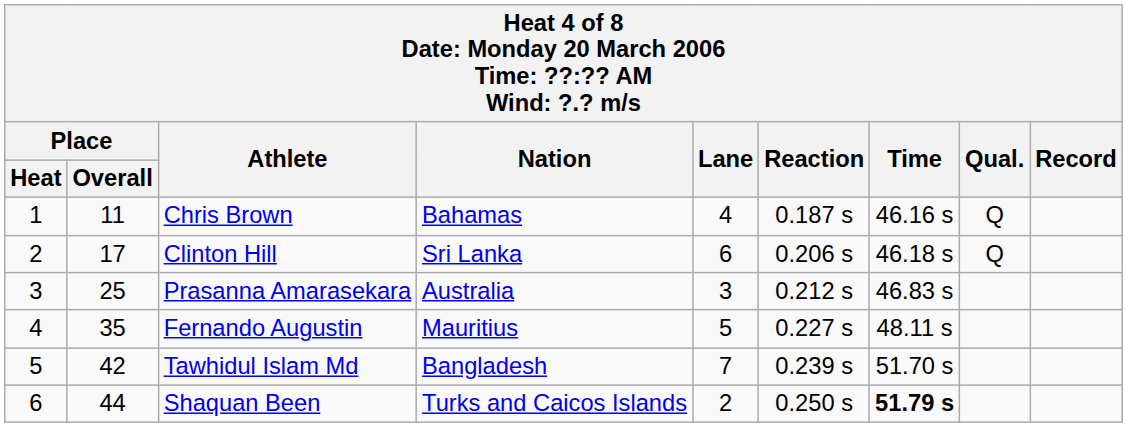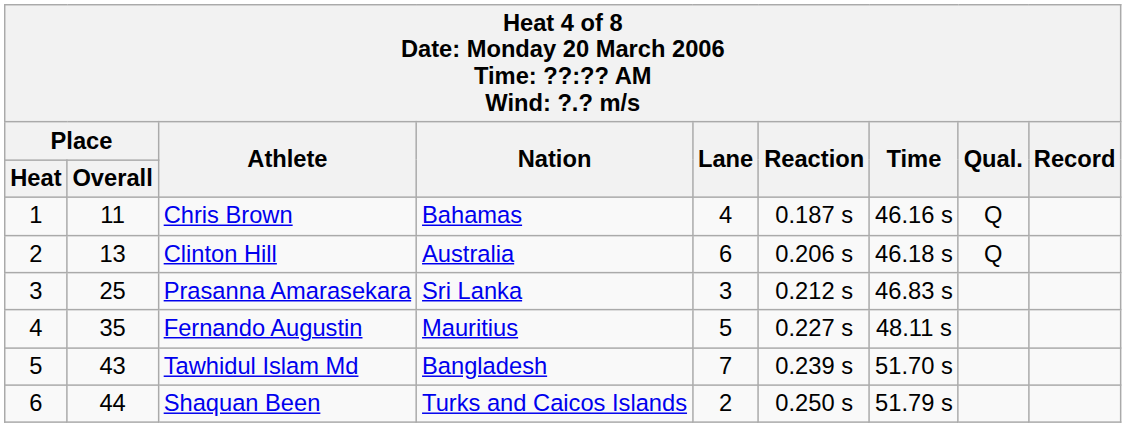 <table class="wikitable">
 <tr>
 <th colspan=9>Heat 4 of 8 <br> Date: Monday 20 March 2006 <br> Time: ??:?? AM <br> Wind: ?.? m/s</th>
 </tr>
 <tr>
 <th colspan=2>Place</th>
 <th rowspan=2>Athlete</th>
 <th rowspan=2>Nation</th>
 <th rowspan=2>Lane</th>
 <th rowspan=2>Reaction</th>
 <th rowspan=2>Time</th>
 <th rowspan=2>Qual.</th>
 <th rowspan=2>Record</th>
 </tr>
 <tr>
 <th>Heat</th>
 <th>Overall</th>
 </tr>
 <tr>
 <td align="center">1</td>
 <td align="center">11</td>
 <td align="left"><a href='#'>Chris Brown</a></td>
 <td align="left"> <a href='#'>Bahamas</a></td>
 <td align="center">4</td>
 <td align="center">0.187 s</td>
 <td align="center">46.16 s</td>
 <td align="center">Q</td>
 <td align="center"></td>
 </tr>
 <tr>
 <td align="center">2</td>
-<td align="center">17</td>
+<td align="center">13</td>
 <td align="left"><a href='#'>Clinton Hill</a></td>
-<td align="left"> <a href='#'>Sri Lanka</a></td>
+<td align="left"> <a href='#'>Australia</a></td>
 <td align="center">6</td>
 <td align="center">0.206 s</td>
 <td align="center">46.18 s</td>
 <td align="center">Q</td>
 <td align="center"></td>
 </tr>
 <tr>
 <td align="center">3</td>
 <td align="center">25</td>
 <td align="left"><a href='#'>Prasanna Amarasekara</a></td>
-<td align="left"> <a href='#'>Australia</a></td>
+<td align="left"> <a href='#'>Sri Lanka</a></td>
 <td align="center">3</td>
 <td align="center">0.212 s</td>
 <td align="center">46.83 s</td>
 <td align="center"></td>
 <td align="center"></td>
 </tr>
 <tr>
 <td align="center">4</td>
 <td align="center">35</td>
 <td align="left"><a href='#'>Fernando Augustin</a></td>
 <td align="left"> <a href='#'>Mauritius</a></td>
 <td align="center">5</td>
 <td align="center">0.227 s</td>
 <td align="center">48.11 s</td>
 <td align="center"></td>
 <td align="center"></td>
 </tr>
 <tr>
 <td align="center">5</td>
-<td align="center">42</td>
+<td align="center">43</td>
 <td align="left"><a href='#'>Tawhidul Islam Md</a></td>
 <td align="left"> <a href='#'>Bangladesh</a></td>
 <td align="center">7</td>
 <td align="center">0.239 s</td>
 <td align="center">51.70 s</td>
 <td align="center"></td>
 <td align="center"></td>
 </tr>
 <tr>
 <td align="center">6</td>
 <td align="center">44</td>
 <td align="left"><a href='#'>Shaquan Been</a></td>
 <td align="left"> <a href='#'>Turks and Caicos Islands</a></td>
 <td align="center">2</td>
 <td align="center">0.250 s</td>
-<td align="center"><strong>51.79 s</strong></td>
+<td align="center">51.79 s</td>
 <td align="center"></td>
 <td align="center"></td>
 </tr>
 </table>
